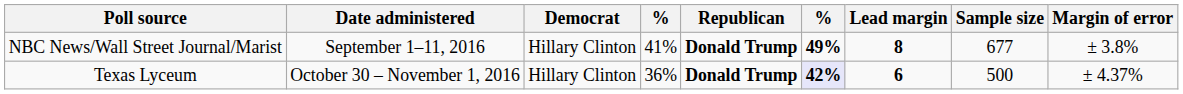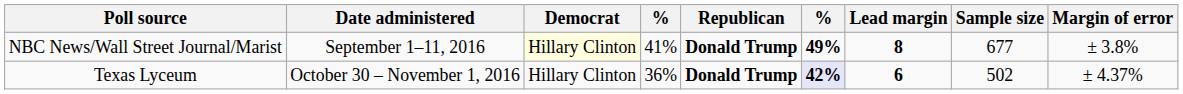 <table class="wikitable" style="text-align:center;">
 <tr>
 <th>Poll source</th>
 <th>Date administered</th>
 <th>Democrat</th>
 <th>%</th>
 <th>Republican</th>
 <th>%</th>
 <th>Lead margin</th>
 <th>Sample size</th>
 <th>Margin of error</th>
 </tr>
 <tr>
 <td>NBC News/Wall Street Journal/Marist</td>
 <td>September 1–11, 2016</td>
-<td>Hillary Clinton</td>
+<td style="background: lightyellow;">Hillary Clinton</td>
 <td>41%</td>
 <td><strong>Donald Trump</strong></td>
 <td><strong>49%</strong></td>
 <td><strong>8</strong></td>
 <td>677</td>
 <td>± 3.8%</td>
 </tr>
 <tr>
 <td>Texas Lyceum</td>
 <td>October 30 – November 1, 2016</td>
 <td>Hillary Clinton</td>
 <td>36%</td>
 <td><strong>Donald Trump</strong></td>
 <td style="background: lavender;"><strong>42%</strong></td>
 <td><strong>6</strong></td>
-<td>500</td>
+<td>502</td>
 <td>± 4.37%</td>
 </tr>
 </table>
